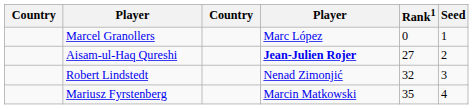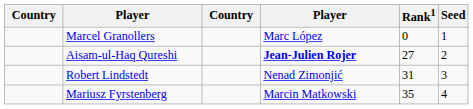 <table class="sortable wikitable">
 <tr>
 <th width="70">Country</th>
 <th width="175">Player</th>
 <th width="70">Country</th>
 <th width="175">Player</th>
 <th>Rank<sup>1</sup></th>
 <th>Seed</th>
 </tr>
 <tr>
 <td></td>
 <td><a href='#'>Marcel Granollers</a></td>
 <td></td>
 <td><a href='#'>Marc López</a></td>
 <td>0</td>
 <td>1</td>
 </tr>
 <tr>
 <td></td>
 <td><a href='#'>Aisam-ul-Haq Qureshi</a></td>
 <td></td>
 <td><strong><a href='#'>Jean-Julien Rojer</a></strong></td>
 <td>27</td>
 <td>2</td>
 </tr>
 <tr>
 <td></td>
 <td><a href='#'>Robert Lindstedt</a></td>
 <td></td>
 <td><a href='#'>Nenad Zimonjić</a></td>
-<td>32</td>
+<td>31</td>
 <td>3</td>
 </tr>
 <tr>
 <td></td>
 <td><a href='#'>Mariusz Fyrstenberg</a></td>
 <td></td>
 <td><a href='#'>Marcin Matkowski</a></td>
 <td>35</td>
 <td>4</td>
 </tr>
 </table>
